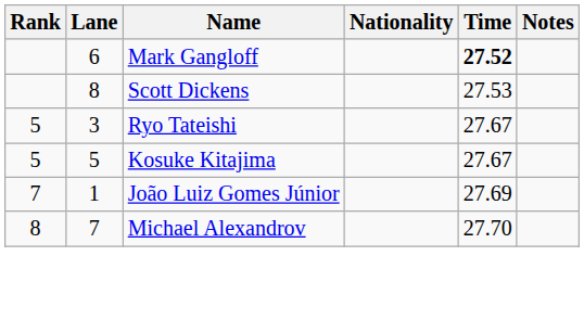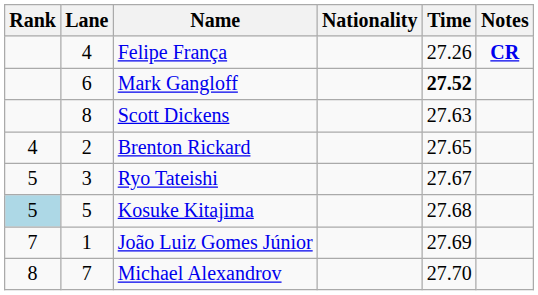 <table class="wikitable sortable" style="text-align:center">
 <tr>
 <th>Rank</th>
 <th>Lane</th>
 <th>Name</th>
 <th>Nationality</th>
 <th>Time</th>
 <th>Notes</th>
+</tr>
+<tr>
+<td></td>
+<td>4</td>
+<td align=left><a href='#'>Felipe França</a></td>
+<td align=left></td>
+<td>27.26</td>
+<td><strong><a href='#'>CR</a></strong></td>
 </tr>
 <tr>
 <td></td>
 <td>6</td>
 <td align=left><a href='#'>Mark Gangloff</a></td>
 <td align=left></td>
 <td><strong>27.52</strong></td>
 <td></td>
 </tr>
 <tr>
 <td></td>
 <td>8</td>
 <td align=left><a href='#'>Scott Dickens</a></td>
 <td align=left></td>
-<td>27.53</td>
+<td>27.63</td>
+<td></td>
+</tr>
+<tr>
+<td>4</td>
+<td>2</td>
+<td align=left><a href='#'>Brenton Rickard</a></td>
+<td align=left></td>
+<td>27.65</td>
 <td></td>
 </tr>
 <tr>
 <td>5</td>
 <td>3</td>
 <td align=left><a href='#'>Ryo Tateishi</a></td>
 <td align=left></td>
 <td>27.67</td>
 <td></td>
 </tr>
 <tr>
-<td>5</td>
+<td style="background: lightblue;">5</td>
 <td>5</td>
 <td align=left><a href='#'>Kosuke Kitajima</a></td>
 <td align=left></td>
-<td>27.67</td>
+<td>27.68</td>
 <td></td>
 </tr>
 <tr>
 <td>7</td>
 <td>1</td>
 <td align=left><a href='#'>João Luiz Gomes Júnior</a></td>
 <td align=left></td>
 <td>27.69</td>
 <td></td>
 </tr>
 <tr>
 <td>8</td>
 <td>7</td>
 <td align=left><a href='#'>Michael Alexandrov</a></td>
 <td align=left></td>
 <td>27.70</td>
 <td></td>
 </tr>
 </table>
